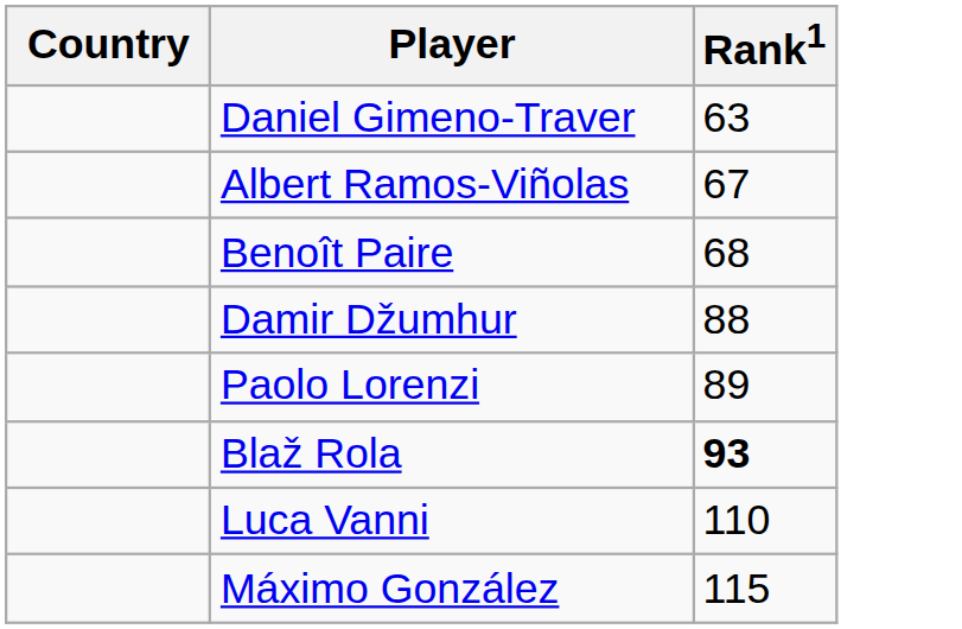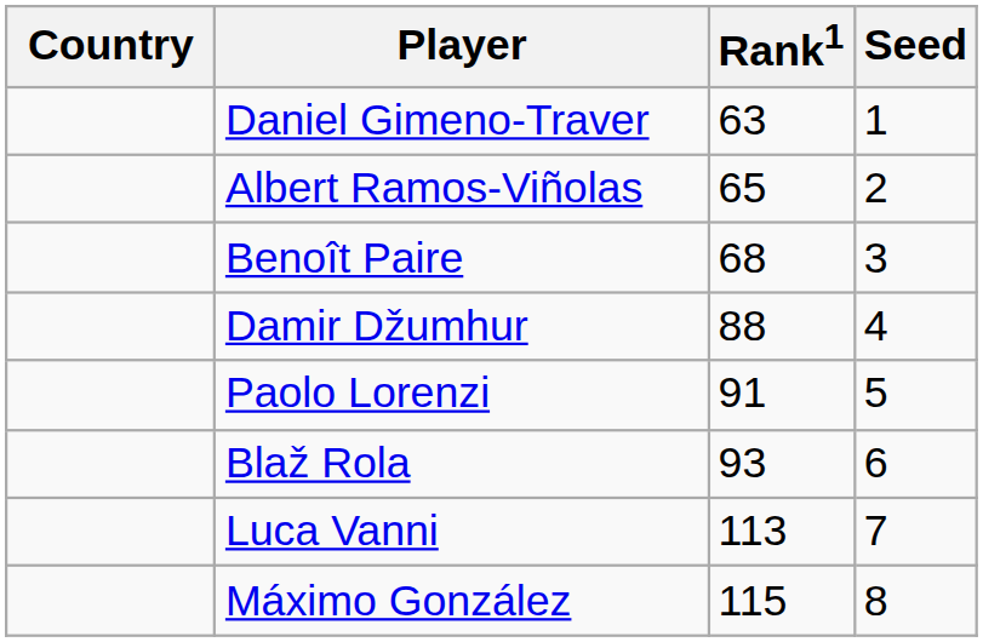 <table class="sortable wikitable">
 <tr>
 <th width="70">Country</th>
 <th width="175">Player</th>
 <th>Rank<sup>1</sup></th>
+<th>Seed</th>
 </tr>
 <tr>
 <td></td>
 <td><a href='#'>Daniel Gimeno-Traver</a></td>
 <td>63</td>
+<td>1</td>
 </tr>
 <tr>
 <td></td>
 <td><a href='#'>Albert Ramos-Viñolas</a></td>
-<td>67</td>
+<td>65</td>
+<td>2</td>
 </tr>
 <tr>
 <td></td>
 <td><a href='#'>Benoît Paire</a></td>
 <td>68</td>
+<td>3</td>
 </tr>
 <tr>
 <td></td>
 <td><a href='#'>Damir Džumhur</a></td>
 <td>88</td>
+<td>4</td>
 </tr>
 <tr>
 <td></td>
 <td><a href='#'>Paolo Lorenzi</a></td>
-<td>89</td>
+<td>91</td>
+<td>5</td>
 </tr>
 <tr>
 <td></td>
 <td><a href='#'>Blaž Rola</a></td>
-<td><strong>93</strong></td>
+<td>93</td>
+<td>6</td>
 </tr>
 <tr>
 <td></td>
 <td><a href='#'>Luca Vanni</a></td>
-<td>110</td>
+<td>113</td>
+<td>7</td>
 </tr>
 <tr>
 <td></td>
 <td><a href='#'>Máximo González</a></td>
 <td>115</td>
+<td>8</td>
 </tr>
 </table>
